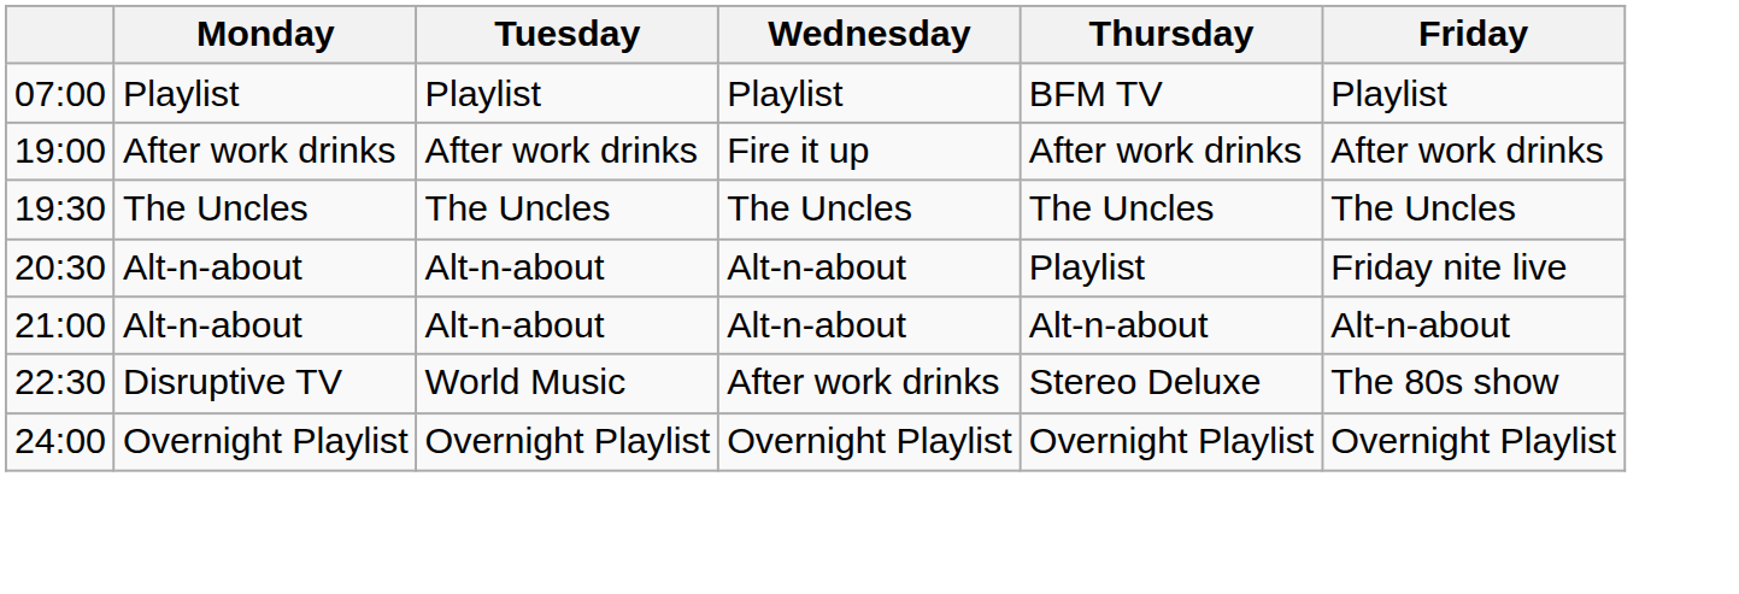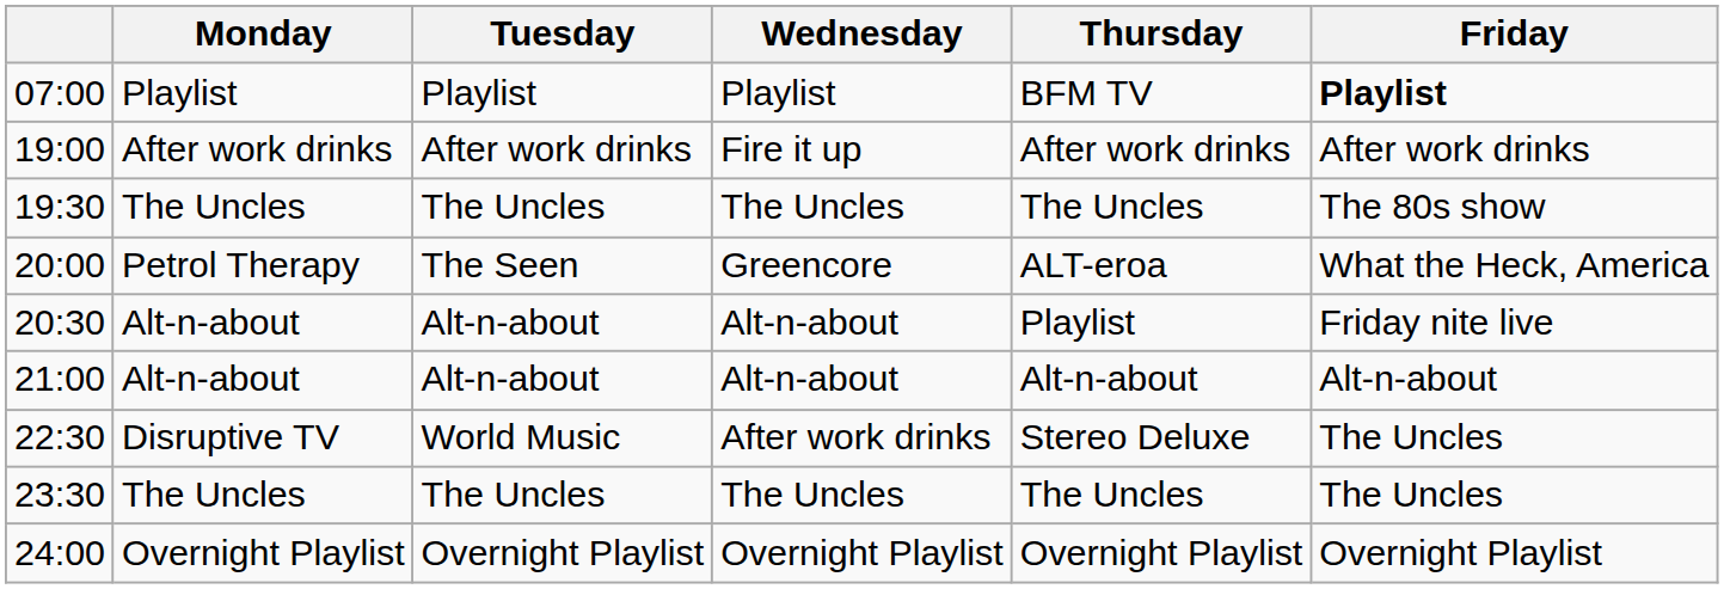 <table class="wikitable">
 <tr>
 <th></th>
 <th>Monday</th>
 <th>Tuesday</th>
 <th>Wednesday</th>
 <th>Thursday</th>
 <th>Friday</th>
 </tr>
 <tr>
 <td>07:00</td>
 <td>Playlist</td>
 <td>Playlist</td>
 <td>Playlist</td>
 <td>BFM TV</td>
-<td>Playlist</td>
+<td><strong>Playlist</strong></td>
 </tr>
 <tr>
 <td>19:00</td>
 <td>After work drinks</td>
 <td>After work drinks</td>
 <td>Fire it up</td>
 <td>After work drinks</td>
 <td>After work drinks</td>
 </tr>
 <tr>
 <td>19:30</td>
 <td>The Uncles</td>
 <td>The Uncles</td>
 <td>The Uncles</td>
 <td>The Uncles</td>
-<td>The Uncles</td>
+<td>The 80s show</td>
+</tr>
+<tr>
+<td>20:00</td>
+<td>Petrol Therapy</td>
+<td>The Seen</td>
+<td>Greencore</td>
+<td>ALT-eroa</td>
+<td>What the Heck, America</td>
 </tr>
 <tr>
 <td>20:30</td>
 <td>Alt-n-about</td>
 <td>Alt-n-about</td>
 <td>Alt-n-about</td>
 <td>Playlist</td>
 <td>Friday nite live</td>
 </tr>
 <tr>
 <td>21:00</td>
 <td>Alt-n-about</td>
 <td>Alt-n-about</td>
 <td>Alt-n-about</td>
 <td>Alt-n-about</td>
 <td>Alt-n-about</td>
 </tr>
 <tr>
 <td>22:30</td>
 <td>Disruptive TV</td>
 <td>World Music</td>
 <td>After work drinks</td>
 <td>Stereo Deluxe</td>
-<td>The 80s show</td>
+<td>The Uncles</td>
+</tr>
+<tr>
+<td>23:30</td>
+<td>The Uncles</td>
+<td>The Uncles</td>
+<td>The Uncles</td>
+<td>The Uncles</td>
+<td>The Uncles</td>
 </tr>
 <tr>
 <td>24:00</td>
 <td>Overnight Playlist</td>
 <td>Overnight Playlist</td>
 <td>Overnight Playlist</td>
 <td>Overnight Playlist</td>
 <td>Overnight Playlist</td>
 </tr>
 </table>
